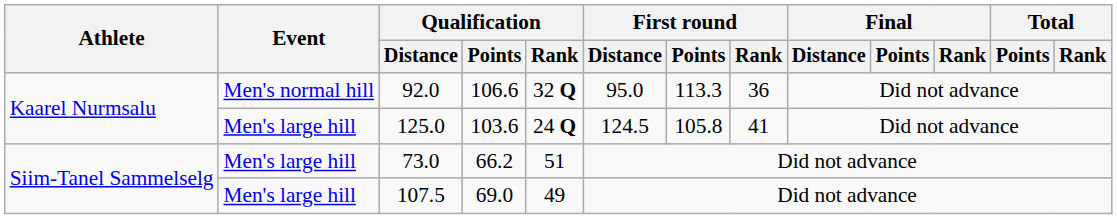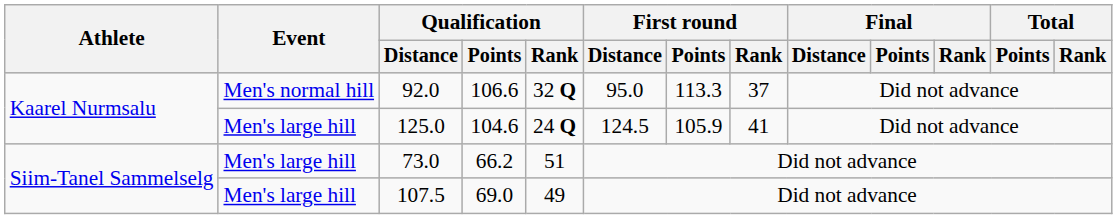 <table class="wikitable" style="font-size:90%">
 <tr>
 <th rowspan=2>Athlete</th>
 <th rowspan=2>Event</th>
 <th colspan=3>Qualification</th>
 <th colspan=3>First round</th>
 <th colspan=3>Final</th>
 <th colspan=2>Total</th>
 </tr>
 <tr style="font-size:95%">
 <th>Distance</th>
 <th>Points</th>
 <th>Rank</th>
 <th>Distance</th>
 <th>Points</th>
 <th>Rank</th>
 <th>Distance</th>
 <th>Points</th>
 <th>Rank</th>
 <th>Points</th>
 <th>Rank</th>
 </tr>
 <tr align=center>
 <td align=left rowspan=2><a href='#'>Kaarel Nurmsalu</a></td>
 <td align=left><a href='#'>Men's normal hill</a></td>
 <td>92.0</td>
 <td>106.6</td>
 <td>32 <strong>Q</strong></td>
 <td>95.0</td>
 <td>113.3</td>
-<td>36</td>
+<td>37</td>
 <td colspan=5>Did not advance</td>
 </tr>
 <tr align=center>
 <td align=left><a href='#'>Men's large hill</a></td>
 <td>125.0</td>
-<td>103.6</td>
+<td>104.6</td>
 <td>24 <strong>Q</strong></td>
 <td>124.5</td>
-<td>105.8</td>
+<td>105.9</td>
 <td>41</td>
 <td colspan=5>Did not advance</td>
 </tr>
 <tr align=center>
 <td align=left rowspan=2><a href='#'>Siim-Tanel Sammelselg</a></td>
 <td align=left><a href='#'>Men's large hill</a></td>
 <td>73.0</td>
 <td>66.2</td>
 <td>51</td>
 <td colspan=8>Did not advance</td>
 </tr>
 <tr align=center>
 <td align=left><a href='#'>Men's large hill</a></td>
 <td>107.5</td>
 <td>69.0</td>
 <td>49</td>
 <td colspan=8>Did not advance</td>
 </tr>
 </table>
